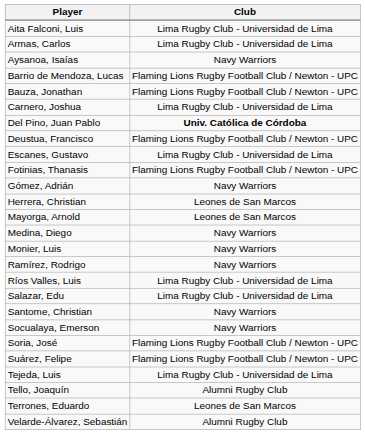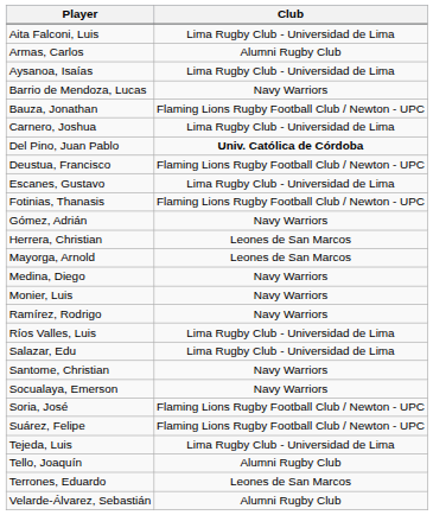 <table class="wikitable" style="margin:0 auto">
 <tr style="text-align:center; border-bottom:2px solid gray;" bgcolor="lightsteelblue">
 <th>Player</th>
 <th>Club</th>
 </tr>
 <tr style="text-align:center;">
 <td style="text-align:left;">Aita Falconi, Luis</td>
 <td> Lima Rugby Club - Universidad de Lima</td>
 </tr>
 <tr style="text-align:center;">
 <td style="text-align:left;">Armas, Carlos</td>
+<td> Alumni Rugby Club</td>
+</tr>
+<tr style="text-align:center;">
+<td style="text-align:left;">Aysanoa, Isaías</td>
 <td> Lima Rugby Club - Universidad de Lima</td>
 </tr>
 <tr style="text-align:center;">
-<td style="text-align:left;">Aysanoa, Isaías</td>
+<td style="text-align:left;">Barrio de Mendoza, Lucas</td>
 <td> Navy Warriors</td>
-</tr>
-<tr style="text-align:center;">
-<td style="text-align:left;">Barrio de Mendoza, Lucas</td>
-<td> Flaming Lions Rugby Football Club / Newton - UPC</td>
 </tr>
 <tr style="text-align:center;">
 <td style="text-align:left;">Bauza, Jonathan</td>
 <td> Flaming Lions Rugby Football Club / Newton - UPC</td>
 </tr>
 <tr style="text-align:center;">
 <td style="text-align:left;">Carnero, Joshua</td>
 <td> Lima Rugby Club - Universidad de Lima</td>
 </tr>
 <tr style="text-align:center;">
 <td style="text-align:left;">Del Pino, Juan Pablo</td>
 <td><strong> Univ. Católica de Córdoba</strong></td>
 </tr>
 <tr style="text-align:center;">
 <td style="text-align:left;">Deustua, Francisco</td>
 <td> Flaming Lions Rugby Football Club / Newton - UPC</td>
 </tr>
 <tr style="text-align:center;">
 <td style="text-align:left;">Escanes, Gustavo</td>
 <td> Lima Rugby Club - Universidad de Lima</td>
 </tr>
 <tr style="text-align:center;">
 <td style="text-align:left;">Fotinias, Thanasis</td>
 <td> Flaming Lions Rugby Football Club / Newton - UPC</td>
 </tr>
 <tr style="text-align:center;">
 <td style="text-align:left;">Gómez, Adrián</td>
 <td> Navy Warriors</td>
 </tr>
 <tr style="text-align:center;">
 <td style="text-align:left;">Herrera, Christian</td>
 <td> Leones de San Marcos</td>
 </tr>
 <tr style="text-align:center;">
 <td style="text-align:left;">Mayorga, Arnold</td>
 <td> Leones de San Marcos</td>
 </tr>
 <tr style="text-align:center;">
 <td style="text-align:left;">Medina, Diego</td>
 <td> Navy Warriors</td>
 </tr>
 <tr style="text-align:center;">
 <td style="text-align:left;">Monier, Luis</td>
 <td> Navy Warriors</td>
 </tr>
 <tr style="text-align:center;">
 <td style="text-align:left;">Ramírez, Rodrigo</td>
 <td> Navy Warriors</td>
 </tr>
 <tr style="text-align:center;">
 <td style="text-align:left;">Ríos Valles, Luis</td>
 <td> Lima Rugby Club - Universidad de Lima</td>
 </tr>
 <tr style="text-align:center;">
 <td style="text-align:left;">Salazar, Edu</td>
 <td> Lima Rugby Club - Universidad de Lima</td>
 </tr>
 <tr style="text-align:center;">
 <td style="text-align:left;">Santome, Christian</td>
 <td> Navy Warriors</td>
 </tr>
 <tr style="text-align:center;">
 <td style="text-align:left;">Socualaya, Emerson</td>
 <td> Navy Warriors</td>
 </tr>
 <tr style="text-align:center;">
 <td style="text-align:left;">Soria, José</td>
 <td> Flaming Lions Rugby Football Club / Newton - UPC</td>
 </tr>
 <tr style="text-align:center;">
 <td style="text-align:left;">Suárez, Felipe</td>
 <td> Flaming Lions Rugby Football Club / Newton - UPC</td>
 </tr>
 <tr style="text-align:center;">
 <td style="text-align:left;">Tejeda, Luis</td>
 <td> Lima Rugby Club - Universidad de Lima</td>
 </tr>
 <tr style="text-align:center;">
 <td style="text-align:left;">Tello, Joaquín</td>
 <td> Alumni Rugby Club</td>
 </tr>
 <tr style="text-align:center;">
 <td style="text-align:left;">Terrones, Eduardo</td>
 <td> Leones de San Marcos</td>
 </tr>
 <tr style="text-align:center;">
 <td style="text-align:left;">Velarde-Álvarez, Sebastián</td>
 <td> Alumni Rugby Club</td>
 </tr>
 </table>
